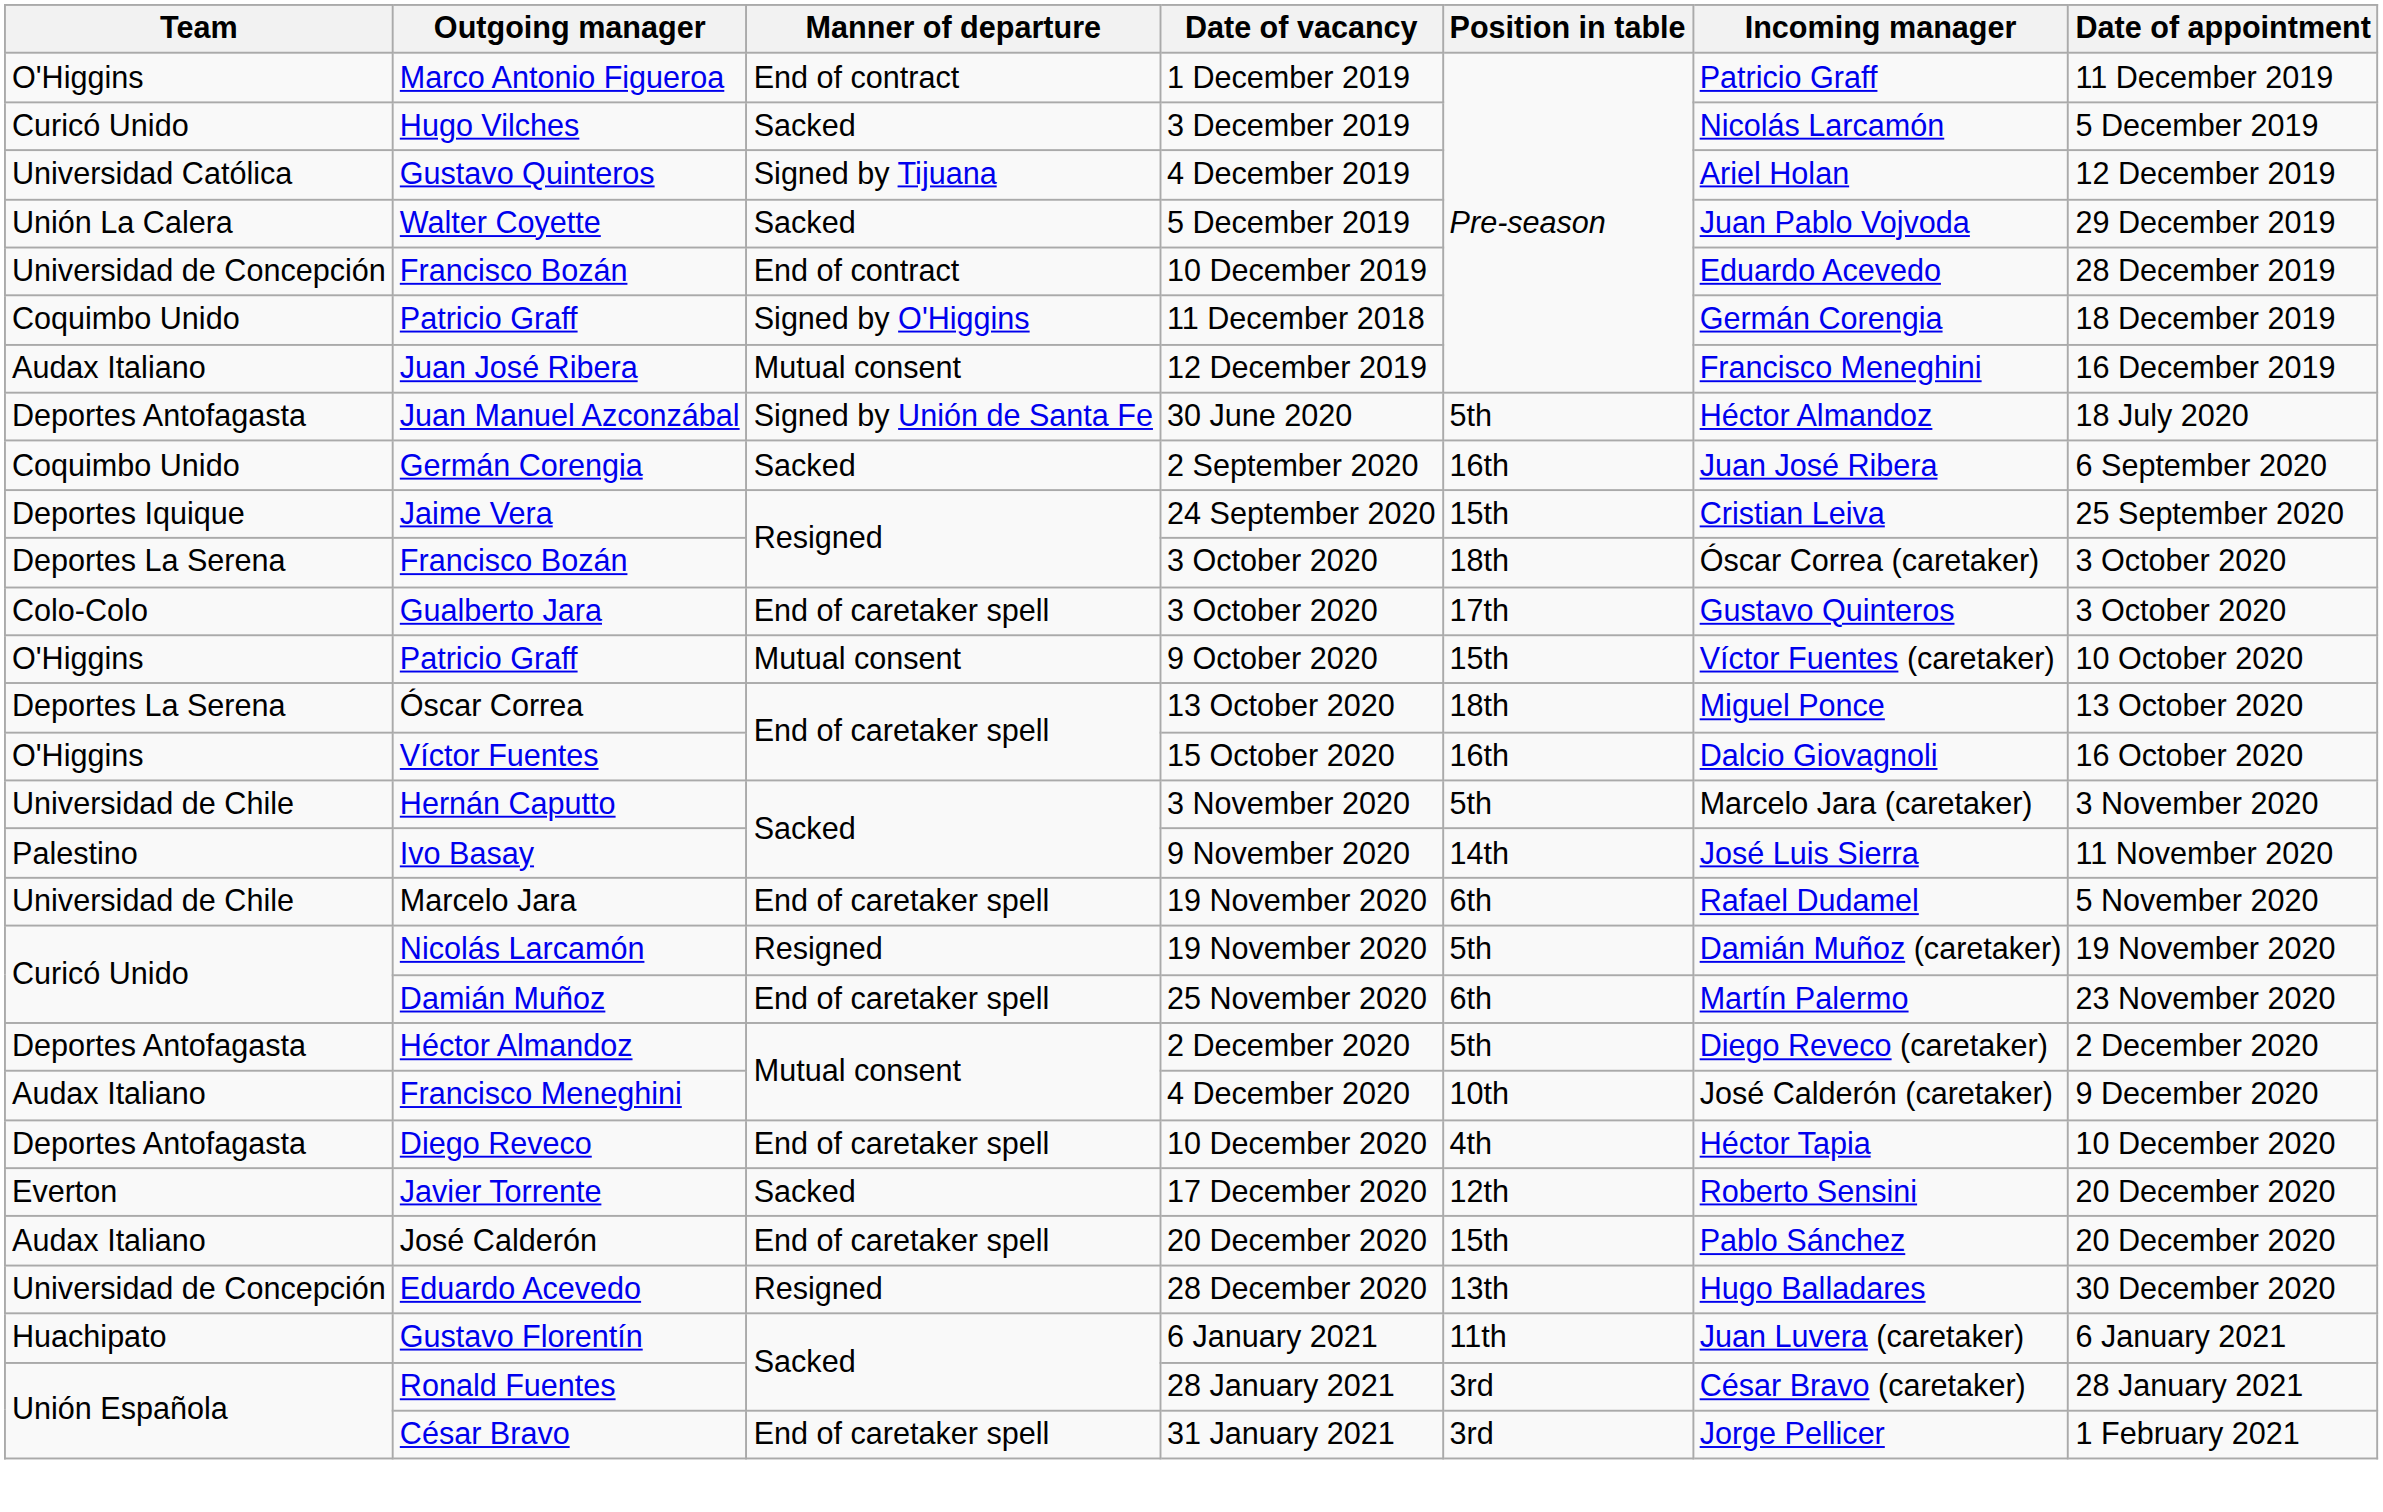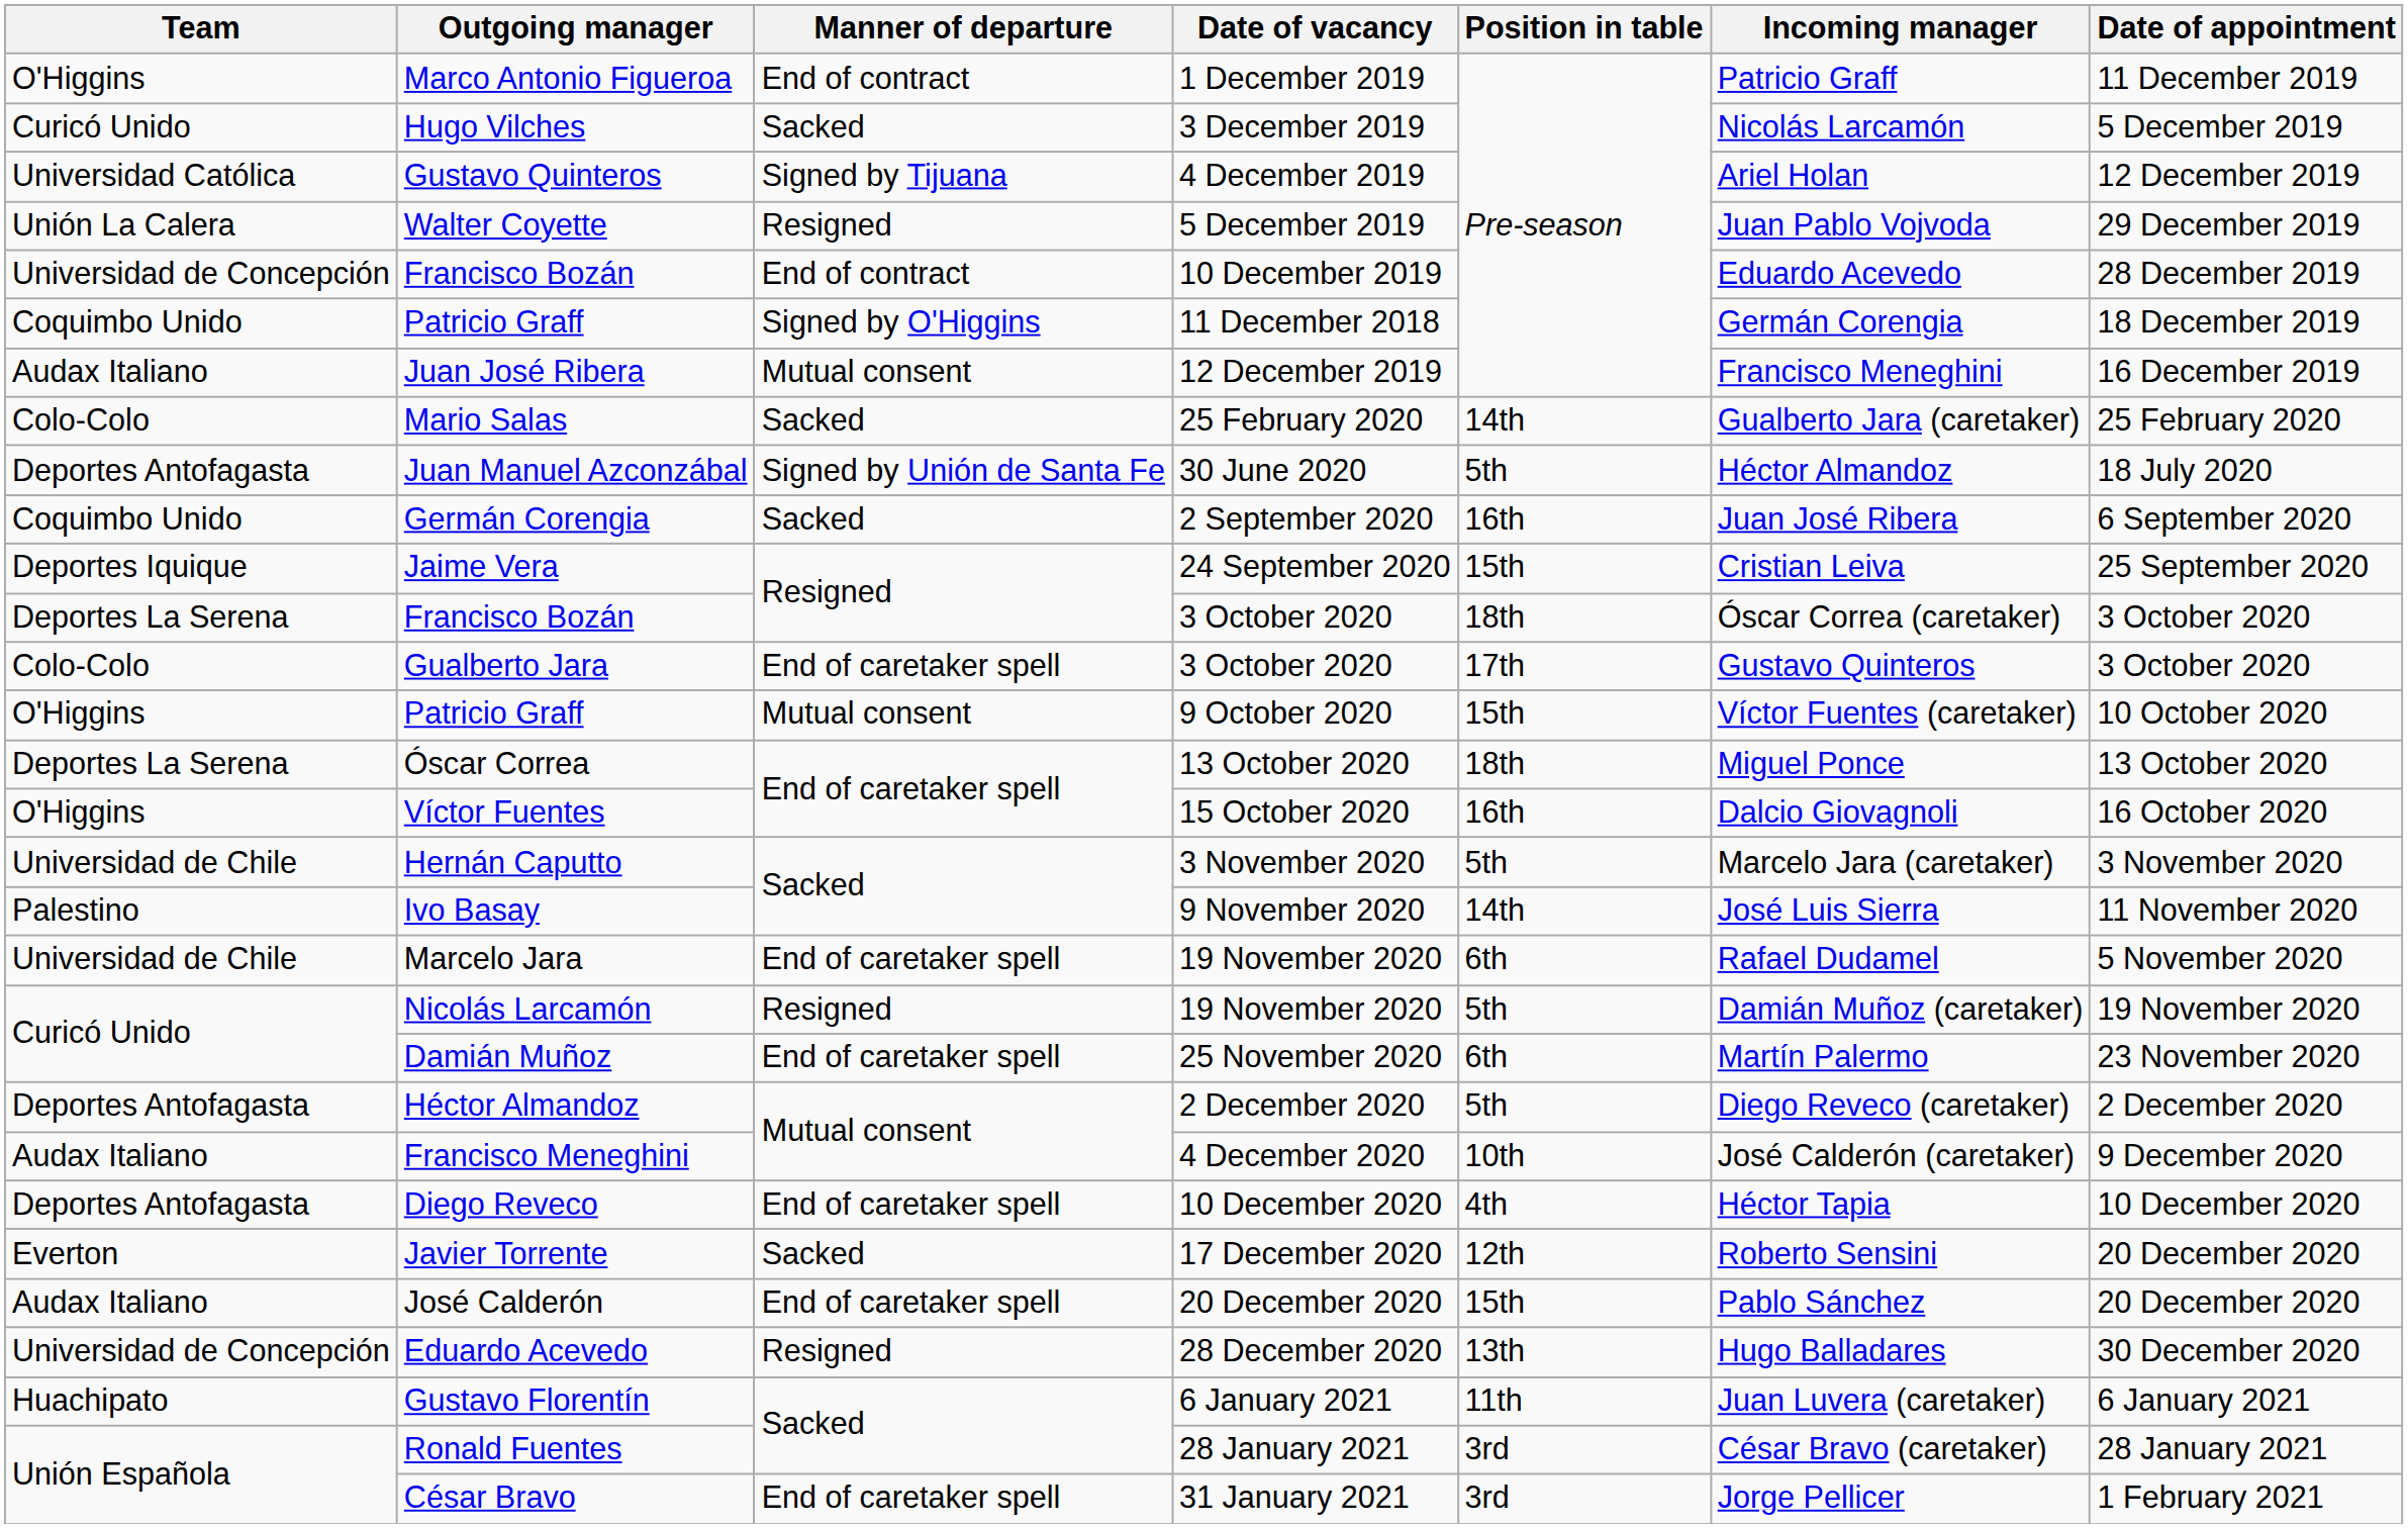 <table class="wikitable sortable">
 <tr>
 <th>Team</th>
 <th>Outgoing manager</th>
 <th>Manner of departure</th>
 <th>Date of vacancy</th>
 <th>Position in table</th>
 <th>Incoming manager</th>
 <th>Date of appointment</th>
 </tr>
 <tr>
 <td>O'Higgins</td>
 <td> <a href='#'>Marco Antonio Figueroa</a></td>
 <td>End of contract</td>
 <td>1 December 2019</td>
 <td rowspan=7><em>Pre-season</em></td>
 <td> <a href='#'>Patricio Graff</a></td>
 <td>11 December 2019</td>
 </tr>
 <tr>
 <td>Curicó Unido</td>
 <td> <a href='#'>Hugo Vilches</a></td>
 <td>Sacked</td>
 <td>3 December 2019</td>
 <td> <a href='#'>Nicolás Larcamón</a></td>
 <td>5 December 2019</td>
 </tr>
 <tr>
 <td>Universidad Católica</td>
 <td> <a href='#'>Gustavo Quinteros</a></td>
 <td>Signed by <a href='#'>Tijuana</a></td>
 <td>4 December 2019</td>
 <td> <a href='#'>Ariel Holan</a></td>
 <td>12 December 2019</td>
 </tr>
 <tr>
 <td>Unión La Calera</td>
 <td> <a href='#'>Walter Coyette</a></td>
-<td>Sacked</td>
+<td>Resigned</td>
 <td>5 December 2019</td>
 <td> <a href='#'>Juan Pablo Vojvoda</a></td>
 <td>29 December 2019</td>
 </tr>
 <tr>
 <td>Universidad de Concepción</td>
 <td> <a href='#'>Francisco Bozán</a></td>
 <td>End of contract</td>
 <td>10 December 2019</td>
 <td> <a href='#'>Eduardo Acevedo</a></td>
 <td>28 December 2019</td>
 </tr>
 <tr>
 <td>Coquimbo Unido</td>
 <td> <a href='#'>Patricio Graff</a></td>
 <td>Signed by <a href='#'>O'Higgins</a></td>
 <td>11 December 2018</td>
 <td> <a href='#'>Germán Corengia</a></td>
 <td>18 December 2019</td>
 </tr>
 <tr>
 <td>Audax Italiano</td>
 <td> <a href='#'>Juan José Ribera</a></td>
 <td>Mutual consent</td>
 <td>12 December 2019</td>
 <td> <a href='#'>Francisco Meneghini</a></td>
 <td>16 December 2019</td>
+</tr>
+<tr>
+<td>Colo-Colo</td>
+<td> <a href='#'>Mario Salas</a></td>
+<td>Sacked</td>
+<td>25 February 2020</td>
+<td>14th</td>
+<td> <a href='#'>Gualberto Jara</a> (caretaker)</td>
+<td>25 February 2020</td>
 </tr>
 <tr>
 <td>Deportes Antofagasta</td>
 <td> <a href='#'>Juan Manuel Azconzábal</a></td>
 <td>Signed by <a href='#'>Unión de Santa Fe</a></td>
 <td>30 June 2020</td>
 <td>5th</td>
 <td> <a href='#'>Héctor Almandoz</a></td>
 <td>18 July 2020</td>
 </tr>
 <tr>
 <td>Coquimbo Unido</td>
 <td> <a href='#'>Germán Corengia</a></td>
 <td>Sacked</td>
 <td>2 September 2020</td>
 <td>16th</td>
 <td> <a href='#'>Juan José Ribera</a></td>
 <td>6 September 2020</td>
 </tr>
 <tr>
 <td>Deportes Iquique</td>
 <td> <a href='#'>Jaime Vera</a></td>
 <td rowspan=2>Resigned</td>
 <td>24 September 2020</td>
 <td>15th</td>
 <td> <a href='#'>Cristian Leiva</a></td>
 <td>25 September 2020</td>
 </tr>
 <tr>
 <td>Deportes La Serena</td>
 <td> <a href='#'>Francisco Bozán</a></td>
 <td>3 October 2020</td>
 <td>18th</td>
 <td> Óscar Correa (caretaker)</td>
 <td>3 October 2020</td>
 </tr>
 <tr>
 <td>Colo-Colo</td>
 <td> <a href='#'>Gualberto Jara</a></td>
 <td>End of caretaker spell</td>
 <td>3 October 2020</td>
 <td>17th</td>
 <td> <a href='#'>Gustavo Quinteros</a></td>
 <td>3 October 2020</td>
 </tr>
 <tr>
 <td>O'Higgins</td>
 <td> <a href='#'>Patricio Graff</a></td>
 <td>Mutual consent</td>
 <td>9 October 2020</td>
 <td>15th</td>
 <td> <a href='#'>Víctor Fuentes</a> (caretaker)</td>
 <td>10 October 2020</td>
 </tr>
 <tr>
 <td>Deportes La Serena</td>
 <td> Óscar Correa</td>
 <td rowspan=2>End of caretaker spell</td>
 <td>13 October 2020</td>
 <td>18th</td>
 <td> <a href='#'>Miguel Ponce</a></td>
 <td>13 October 2020</td>
 </tr>
 <tr>
 <td>O'Higgins</td>
 <td> <a href='#'>Víctor Fuentes</a></td>
 <td>15 October 2020</td>
 <td>16th</td>
 <td> <a href='#'>Dalcio Giovagnoli</a></td>
 <td>16 October 2020</td>
 </tr>
 <tr>
 <td>Universidad de Chile</td>
 <td> <a href='#'>Hernán Caputto</a></td>
 <td rowspan=2>Sacked</td>
 <td>3 November 2020</td>
 <td>5th</td>
 <td> Marcelo Jara (caretaker)</td>
 <td>3 November 2020</td>
 </tr>
 <tr>
 <td>Palestino</td>
 <td> <a href='#'>Ivo Basay</a></td>
 <td>9 November 2020</td>
 <td>14th</td>
 <td> <a href='#'>José Luis Sierra</a></td>
 <td>11 November 2020</td>
 </tr>
 <tr>
 <td>Universidad de Chile</td>
 <td> Marcelo Jara</td>
 <td>End of caretaker spell</td>
 <td>19 November 2020</td>
 <td>6th</td>
 <td> <a href='#'>Rafael Dudamel</a></td>
 <td>5 November 2020</td>
 </tr>
 <tr>
 <td rowspan=2>Curicó Unido</td>
 <td> <a href='#'>Nicolás Larcamón</a></td>
 <td>Resigned</td>
 <td>19 November 2020</td>
 <td>5th</td>
 <td> <a href='#'>Damián Muñoz</a> (caretaker)</td>
 <td>19 November 2020</td>
 </tr>
 <tr>
 <td> <a href='#'>Damián Muñoz</a></td>
 <td>End of caretaker spell</td>
 <td>25 November 2020</td>
 <td>6th</td>
 <td> <a href='#'>Martín Palermo</a></td>
 <td>23 November 2020</td>
 </tr>
 <tr>
 <td>Deportes Antofagasta</td>
 <td> <a href='#'>Héctor Almandoz</a></td>
 <td rowspan=2>Mutual consent</td>
 <td>2 December 2020</td>
 <td>5th</td>
 <td> <a href='#'>Diego Reveco</a> (caretaker)</td>
 <td>2 December 2020</td>
 </tr>
 <tr>
 <td>Audax Italiano</td>
 <td> <a href='#'>Francisco Meneghini</a></td>
 <td>4 December 2020</td>
 <td>10th</td>
 <td> José Calderón (caretaker)</td>
 <td>9 December 2020</td>
 </tr>
 <tr>
 <td>Deportes Antofagasta</td>
 <td> <a href='#'>Diego Reveco</a></td>
 <td>End of caretaker spell</td>
 <td>10 December 2020</td>
 <td>4th</td>
 <td> <a href='#'>Héctor Tapia</a></td>
 <td>10 December 2020</td>
 </tr>
 <tr>
 <td>Everton</td>
 <td> <a href='#'>Javier Torrente</a></td>
 <td>Sacked</td>
 <td>17 December 2020</td>
 <td>12th</td>
 <td> <a href='#'>Roberto Sensini</a></td>
 <td>20 December 2020</td>
 </tr>
 <tr>
 <td>Audax Italiano</td>
 <td> José Calderón</td>
 <td>End of caretaker spell</td>
 <td>20 December 2020</td>
 <td>15th</td>
 <td> <a href='#'>Pablo Sánchez</a></td>
 <td>20 December 2020</td>
 </tr>
 <tr>
 <td>Universidad de Concepción</td>
 <td> <a href='#'>Eduardo Acevedo</a></td>
 <td>Resigned</td>
 <td>28 December 2020</td>
 <td>13th</td>
 <td> <a href='#'>Hugo Balladares</a></td>
 <td>30 December 2020</td>
 </tr>
 <tr>
 <td>Huachipato</td>
 <td> <a href='#'>Gustavo Florentín</a></td>
 <td rowspan=2>Sacked</td>
 <td>6 January 2021</td>
 <td>11th</td>
 <td> <a href='#'>Juan Luvera</a> (caretaker)</td>
 <td>6 January 2021</td>
 </tr>
 <tr>
 <td rowspan=2>Unión Española</td>
 <td> <a href='#'>Ronald Fuentes</a></td>
 <td>28 January 2021</td>
 <td>3rd</td>
 <td> <a href='#'>César Bravo</a> (caretaker)</td>
 <td>28 January 2021</td>
 </tr>
 <tr>
 <td> <a href='#'>César Bravo</a></td>
 <td>End of caretaker spell</td>
 <td>31 January 2021</td>
 <td>3rd</td>
 <td> <a href='#'>Jorge Pellicer</a></td>
 <td>1 February 2021</td>
 </tr>
 </table>
